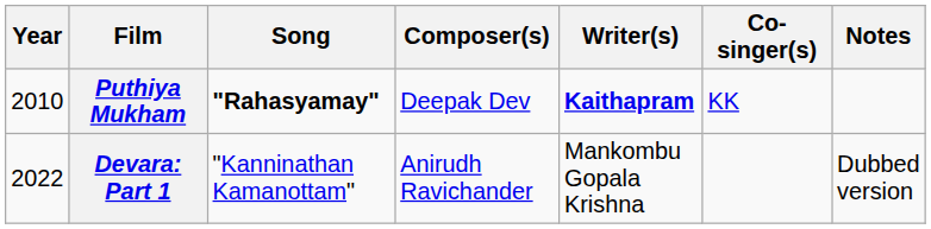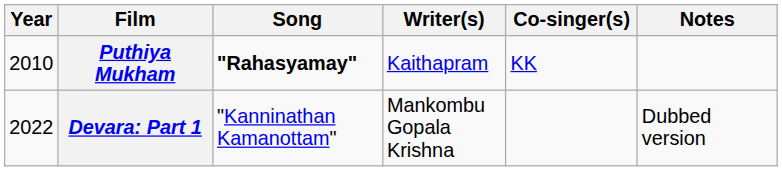 <table class="wikitable plainrowheaders" width="100%" textcolor:#000;">
 <tr>
 <th scope="col" width="5%"><strong>Year</strong></th>
 <th scope="col" width="20%"><strong>Film</strong></th>
 <th scope="col" width=22%><strong>Song</strong></th>
-<th scope="col" width=19%><strong>Composer(s)</strong></th>
 <th scope="col" width=16%><strong>Writer(s)</strong></th>
 <th scope="col" width=17%><strong>Co-singer(s)</strong></th>
 <th>Notes</th>
 </tr>
 <tr>
 <td>2010</td>
 <th><em><a href='#'>Puthiya Mukham</a></em></th>
 <td><strong>"Rahasyamay"</strong></td>
-<td><a href='#'>Deepak Dev</a></td>
-<td><strong><a href='#'>Kaithapram</a></strong></td>
+<td><a href='#'>Kaithapram</a></td>
 <td><a href='#'>KK</a></td>
 <td></td>
 </tr>
 <tr>
 <td>2022</td>
 <th><em><a href='#'>Devara: Part 1</a></em></th>
 <td>"<a href='#'>Kanninathan Kamanottam</a>"</td>
-<td><a href='#'>Anirudh Ravichander</a></td>
 <td>Mankombu Gopala Krishna</td>
 <td></td>
 <td>Dubbed version</td>
 </tr>
 </table>
